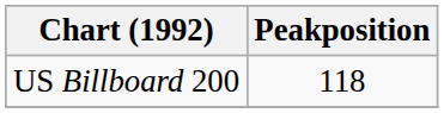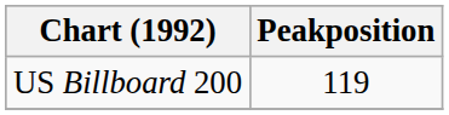 <table class="wikitable">
 <tr>
 <th>Chart (1992)</th>
 <th>Peakposition</th>
 </tr>
 <tr>
 <td>US <em>Billboard</em> 200</td>
-<td align="center">118</td>
+<td align="center">119</td>
 </tr>
 <tr>
 </tr>
 </table>
